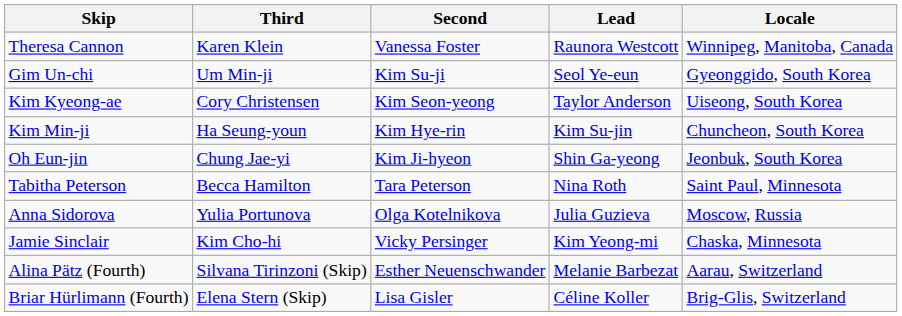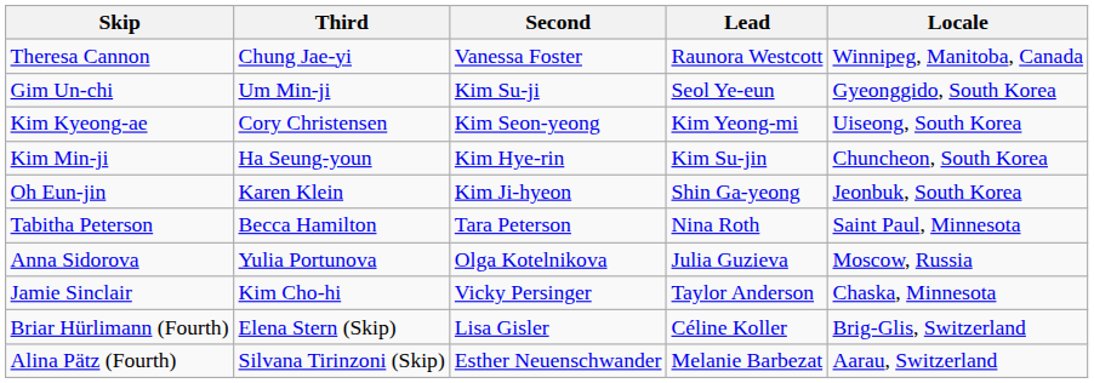 <table class=wikitable>
 <tr>
 <th>Skip</th>
 <th>Third</th>
 <th>Second</th>
 <th>Lead</th>
 <th>Locale</th>
 </tr>
 <tr>
 <td><a href='#'>Theresa Cannon</a></td>
-<td><a href='#'>Karen Klein</a></td>
+<td><a href='#'>Chung Jae-yi</a></td>
 <td><a href='#'>Vanessa Foster</a></td>
 <td><a href='#'>Raunora Westcott</a></td>
 <td> <a href='#'>Winnipeg</a>, <a href='#'>Manitoba</a>, <a href='#'>Canada</a></td>
 </tr>
 <tr>
 <td><a href='#'>Gim Un-chi</a></td>
 <td><a href='#'>Um Min-ji</a></td>
 <td><a href='#'>Kim Su-ji</a></td>
 <td><a href='#'>Seol Ye-eun</a></td>
 <td> <a href='#'>Gyeonggido</a>, <a href='#'>South Korea</a></td>
 </tr>
 <tr>
 <td><a href='#'>Kim Kyeong-ae</a></td>
 <td><a href='#'>Cory Christensen</a></td>
 <td><a href='#'>Kim Seon-yeong</a></td>
-<td><a href='#'>Taylor Anderson</a></td>
+<td><a href='#'>Kim Yeong-mi</a></td>
 <td> <a href='#'>Uiseong</a>, <a href='#'>South Korea</a></td>
 </tr>
 <tr>
 <td><a href='#'>Kim Min-ji</a></td>
 <td><a href='#'>Ha Seung-youn</a></td>
 <td><a href='#'>Kim Hye-rin</a></td>
 <td><a href='#'>Kim Su-jin</a></td>
 <td> <a href='#'>Chuncheon</a>, <a href='#'>South Korea</a></td>
 </tr>
 <tr>
 <td><a href='#'>Oh Eun-jin</a></td>
-<td><a href='#'>Chung Jae-yi</a></td>
+<td><a href='#'>Karen Klein</a></td>
 <td><a href='#'>Kim Ji-hyeon</a></td>
 <td><a href='#'>Shin Ga-yeong</a></td>
 <td> <a href='#'>Jeonbuk</a>, <a href='#'>South Korea</a></td>
 </tr>
 <tr>
 <td><a href='#'>Tabitha Peterson</a></td>
 <td><a href='#'>Becca Hamilton</a></td>
 <td><a href='#'>Tara Peterson</a></td>
 <td><a href='#'>Nina Roth</a></td>
 <td> <a href='#'>Saint Paul</a>, <a href='#'>Minnesota</a></td>
 </tr>
 <tr>
 <td><a href='#'>Anna Sidorova</a></td>
 <td><a href='#'>Yulia Portunova</a></td>
 <td><a href='#'>Olga Kotelnikova</a></td>
 <td><a href='#'>Julia Guzieva</a></td>
 <td> <a href='#'>Moscow</a>, <a href='#'>Russia</a></td>
 </tr>
 <tr>
 <td><a href='#'>Jamie Sinclair</a></td>
 <td><a href='#'>Kim Cho-hi</a></td>
 <td><a href='#'>Vicky Persinger</a></td>
-<td><a href='#'>Kim Yeong-mi</a></td>
+<td><a href='#'>Taylor Anderson</a></td>
 <td> <a href='#'>Chaska</a>, <a href='#'>Minnesota</a></td>
+</tr>
+<tr>
+<td><a href='#'>Briar Hürlimann</a> (Fourth)</td>
+<td><a href='#'>Elena Stern</a> (Skip)</td>
+<td><a href='#'>Lisa Gisler</a></td>
+<td><a href='#'>Céline Koller</a></td>
+<td> <a href='#'>Brig-Glis</a>, <a href='#'>Switzerland</a></td>
 </tr>
 <tr>
 <td><a href='#'>Alina Pätz</a> (Fourth)</td>
 <td><a href='#'>Silvana Tirinzoni</a> (Skip)</td>
 <td><a href='#'>Esther Neuenschwander</a></td>
 <td><a href='#'>Melanie Barbezat</a></td>
 <td> <a href='#'>Aarau</a>, <a href='#'>Switzerland</a></td>
 </tr>
-<tr>
-<td><a href='#'>Briar Hürlimann</a> (Fourth)</td>
-<td><a href='#'>Elena Stern</a> (Skip)</td>
-<td><a href='#'>Lisa Gisler</a></td>
-<td><a href='#'>Céline Koller</a></td>
-<td> <a href='#'>Brig-Glis</a>, <a href='#'>Switzerland</a></td>
-</tr>
 </table>
